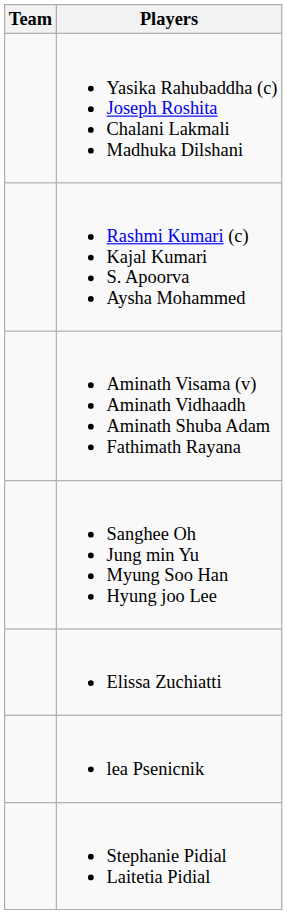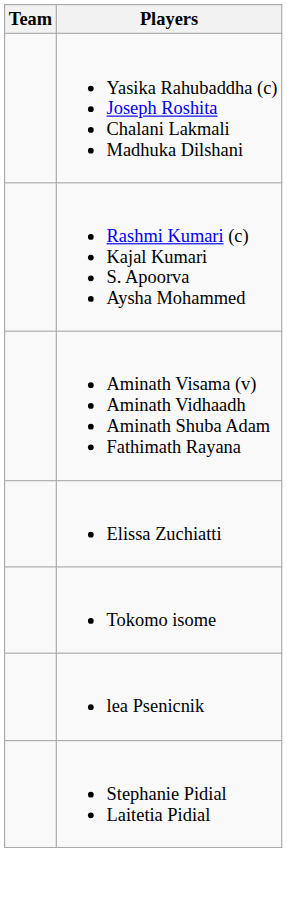 <table class="wikitable">
 <tr>
 <th>Team</th>
 <th>Players</th>
 </tr>
 <tr>
 <td></td>
 <td><br><ul><li>Yasika Rahubaddha (c)</li><li><a href='#'>Joseph Roshita</a></li><li>Chalani Lakmali</li><li>Madhuka Dilshani</li></ul></td>
 </tr>
 <tr>
 <td></td>
 <td><br><ul><li><a href='#'>Rashmi Kumari</a> (c)</li><li>Kajal Kumari</li><li>S. Apoorva</li><li>Aysha Mohammed</li></ul></td>
 </tr>
 <tr>
 <td></td>
 <td><br><ul><li>Aminath Visama (v)</li><li>Aminath Vidhaadh</li><li>Aminath Shuba Adam</li><li>Fathimath Rayana</li></ul></td>
 </tr>
 <tr>
 <td></td>
-<td><br><ul><li>Sanghee Oh</li><li>Jung min Yu</li><li>Myung Soo Han</li><li>Hyung joo Lee</li></ul></td>
+<td><br><ul><li>Elissa Zuchiatti</li></ul></td>
 </tr>
 <tr>
 <td></td>
-<td><br><ul><li>Elissa Zuchiatti</li></ul></td>
+<td><br><ul><li>Tokomo isome</li></ul></td>
 </tr>
 <tr>
 <td></td>
 <td><br><ul><li>lea Psenicnik</li></ul></td>
 </tr>
 <tr>
 <td></td>
 <td><br><ul><li>Stephanie Pidial</li><li>Laitetia Pidial</li></ul></td>
 </tr>
 </table>
